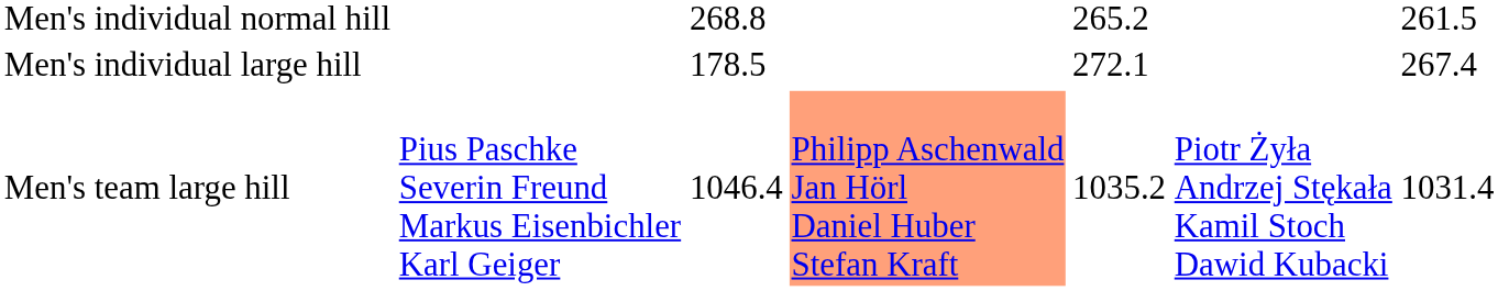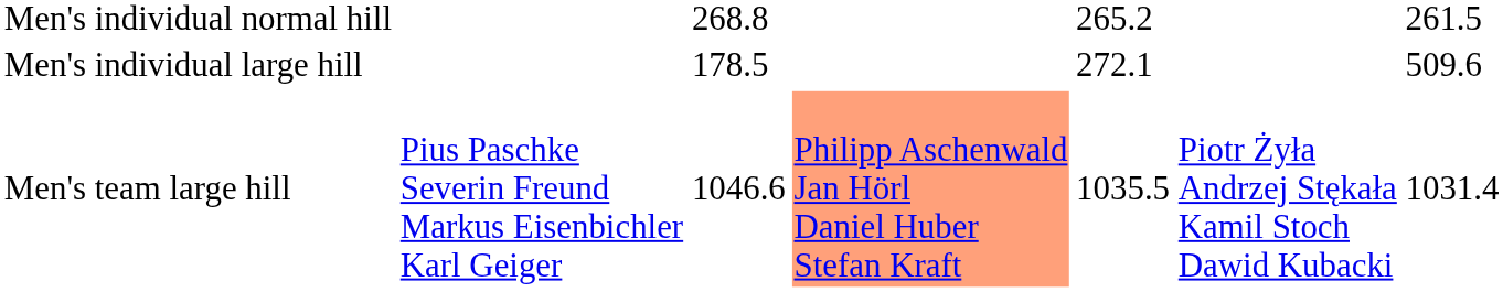 <table>
 <tr>
 <td>Men's individual normal hill<br></td>
 <td></td>
 <td>268.8</td>
 <td></td>
 <td>265.2</td>
 <td></td>
 <td>261.5</td>
 </tr>
 <tr>
 <td>Men's individual large hill<br></td>
 <td></td>
 <td>178.5</td>
 <td></td>
 <td>272.1</td>
 <td></td>
-<td>267.4</td>
+<td>509.6</td>
 </tr>
 <tr>
 <td>Men's team large hill<br></td>
 <td><br><a href='#'>Pius Paschke</a><br><a href='#'>Severin Freund</a><br><a href='#'>Markus Eisenbichler</a><br><a href='#'>Karl Geiger</a></td>
-<td>1046.4</td>
+<td>1046.6</td>
 <td style="background: lightsalmon;"><br><a href='#'>Philipp Aschenwald</a><br><a href='#'>Jan Hörl</a><br><a href='#'>Daniel Huber</a><br><a href='#'>Stefan Kraft</a></td>
-<td>1035.2</td>
+<td>1035.5</td>
 <td><br><a href='#'>Piotr Żyła</a><br><a href='#'>Andrzej Stękała</a><br><a href='#'>Kamil Stoch</a><br><a href='#'>Dawid Kubacki</a></td>
 <td>1031.4</td>
 </tr>
 </table>
